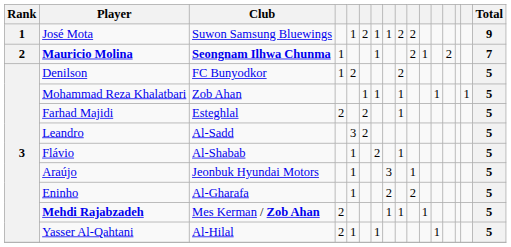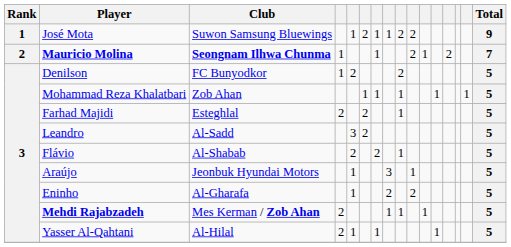 <table class="wikitable" style="text-align:center;">
 <tr>
 <th>Rank</th>
 <th>Player</th>
 <th>Club</th>
 <th></th>
 <th></th>
 <th></th>
 <th></th>
 <th></th>
 <th></th>
 <th></th>
 <th></th>
 <th></th>
 <th></th>
 <th></th>
 <th></th>
 <th>Total</th>
 </tr>
 <tr>
 <th>1</th>
 <td align="left"> <a href='#'>José Mota</a></td>
 <td align="left"> <a href='#'>Suwon Samsung Bluewings</a></td>
 <td></td>
 <td>1</td>
 <td>2</td>
 <td>1</td>
 <td>1</td>
 <td>2</td>
 <td>2</td>
 <td></td>
 <td></td>
 <td></td>
 <td></td>
 <td></td>
 <th>9</th>
 </tr>
 <tr>
 <th>2</th>
 <td align="left"> <strong><a href='#'>Mauricio Molina</a></strong></td>
 <td align="left"> <strong><a href='#'>Seongnam Ilhwa Chunma</a></strong></td>
 <td>1</td>
 <td></td>
 <td></td>
 <td>1</td>
 <td></td>
 <td></td>
 <td>2</td>
 <td>1</td>
 <td></td>
 <td>2</td>
 <td></td>
 <td></td>
 <th>7</th>
 </tr>
 <tr>
 <th rowspan=9>3</th>
 <td align="left"> <a href='#'>Denilson</a></td>
 <td align="left"> <a href='#'>FC Bunyodkor</a></td>
 <td>1</td>
 <td>2</td>
 <td></td>
 <td></td>
 <td></td>
 <td>2</td>
 <td></td>
 <td></td>
 <td></td>
 <td></td>
 <td></td>
 <td></td>
 <th>5</th>
 </tr>
 <tr>
 <td align="left"> <a href='#'>Mohammad Reza Khalatbari</a></td>
 <td align="left"> <a href='#'>Zob Ahan</a></td>
 <td></td>
 <td></td>
 <td>1</td>
 <td>1</td>
 <td></td>
 <td>1</td>
 <td></td>
 <td></td>
 <td>1</td>
 <td></td>
 <td></td>
 <td>1</td>
 <th>5</th>
 </tr>
 <tr>
 <td align="left"> <a href='#'>Farhad Majidi</a></td>
 <td align="left"> <a href='#'>Esteghlal</a></td>
 <td>2</td>
 <td></td>
 <td>2</td>
 <td></td>
 <td></td>
 <td>1</td>
 <td></td>
 <td></td>
 <td></td>
 <td></td>
 <td></td>
 <td></td>
 <th>5</th>
 </tr>
 <tr>
 <td align="left"> <a href='#'>Leandro</a></td>
 <td align="left"> <a href='#'>Al-Sadd</a></td>
 <td></td>
 <td>3</td>
 <td>2</td>
 <td></td>
 <td></td>
 <td></td>
 <td></td>
 <td></td>
 <td></td>
 <td></td>
 <td></td>
 <td></td>
 <th>5</th>
 </tr>
 <tr>
 <td align="left"> <a href='#'>Flávio</a></td>
 <td align="left"> <a href='#'>Al-Shabab</a></td>
 <td></td>
-<td>1</td>
+<td>2</td>
 <td></td>
 <td>2</td>
 <td></td>
 <td>1</td>
 <td></td>
 <td></td>
 <td></td>
 <td></td>
 <td></td>
 <td></td>
 <th>5</th>
 </tr>
 <tr>
 <td align="left"> <a href='#'>Araújo</a></td>
 <td align="left"> <a href='#'>Jeonbuk Hyundai Motors</a></td>
 <td></td>
 <td>1</td>
 <td></td>
 <td></td>
 <td>3</td>
 <td></td>
 <td>1</td>
 <td></td>
 <td></td>
 <td></td>
 <td></td>
 <td></td>
 <th>5</th>
 </tr>
 <tr>
 <td align="left"> <a href='#'>Eninho</a></td>
 <td align="left"> <a href='#'>Al-Gharafa</a></td>
 <td></td>
 <td>1</td>
 <td></td>
 <td></td>
 <td>2</td>
 <td></td>
 <td>2</td>
 <td></td>
 <td></td>
 <td></td>
 <td></td>
 <td></td>
 <th>5</th>
 </tr>
 <tr>
 <td align="left"> <strong><a href='#'>Mehdi Rajabzadeh</a></strong></td>
 <td align="left"> <a href='#'>Mes Kerman</a> /  <strong><a href='#'>Zob Ahan</a></strong></td>
 <td>2</td>
 <td></td>
 <td></td>
 <td></td>
 <td>1</td>
 <td>1</td>
 <td></td>
 <td>1</td>
 <td></td>
 <td></td>
 <td></td>
 <td></td>
 <th>5</th>
 </tr>
 <tr>
 <td align="left"> <a href='#'>Yasser Al-Qahtani</a></td>
 <td align="left"> <a href='#'>Al-Hilal</a></td>
 <td>2</td>
 <td>1</td>
 <td></td>
 <td>1</td>
 <td></td>
 <td></td>
 <td></td>
 <td></td>
 <td>1</td>
 <td></td>
 <td></td>
 <td></td>
 <th>5</th>
 </tr>
 <tr>
 </tr>
 </table>
